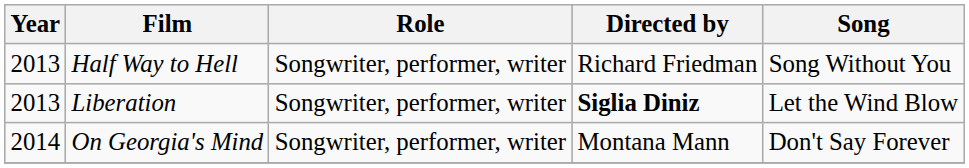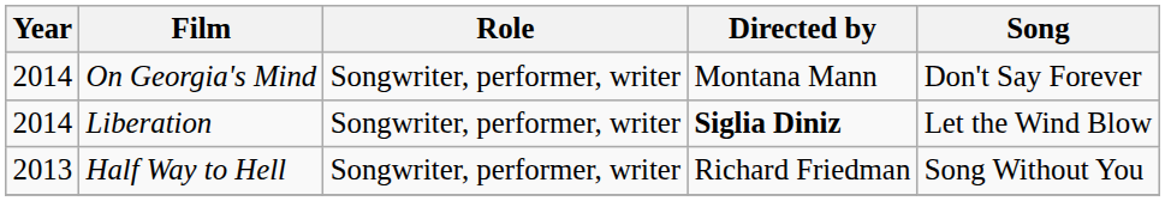 <table class="wikitable sortable">
 <tr>
 <th>Year</th>
 <th>Film</th>
 <th>Role</th>
 <th>Directed by</th>
 <th>Song</th>
 </tr>
 <tr>
+<td>2014</td>
+<td><em>On Georgia's Mind</em></td>
+<td>Songwriter, performer, writer</td>
+<td>Montana Mann</td>
+<td>Don't Say Forever</td>
+</tr>
+<tr>
+<td>2014</td>
+<td><em>Liberation</em></td>
+<td>Songwriter, performer, writer</td>
+<td><strong>Siglia Diniz</strong></td>
+<td>Let the Wind Blow</td>
+</tr>
+<tr>
 <td>2013</td>
 <td><em>Half Way to Hell</em></td>
 <td>Songwriter, performer, writer</td>
 <td>Richard Friedman</td>
 <td>Song Without You</td>
 </tr>
 <tr>
-<td>2013</td>
-<td><em>Liberation</em></td>
-<td>Songwriter, performer, writer</td>
-<td><strong>Siglia Diniz</strong></td>
-<td>Let the Wind Blow</td>
-</tr>
-<tr>
-<td>2014</td>
-<td><em>On Georgia's Mind</em></td>
-<td>Songwriter, performer, writer</td>
-<td>Montana Mann</td>
-<td>Don't Say Forever</td>
-</tr>
-<tr>
 </tr>
 </table>
